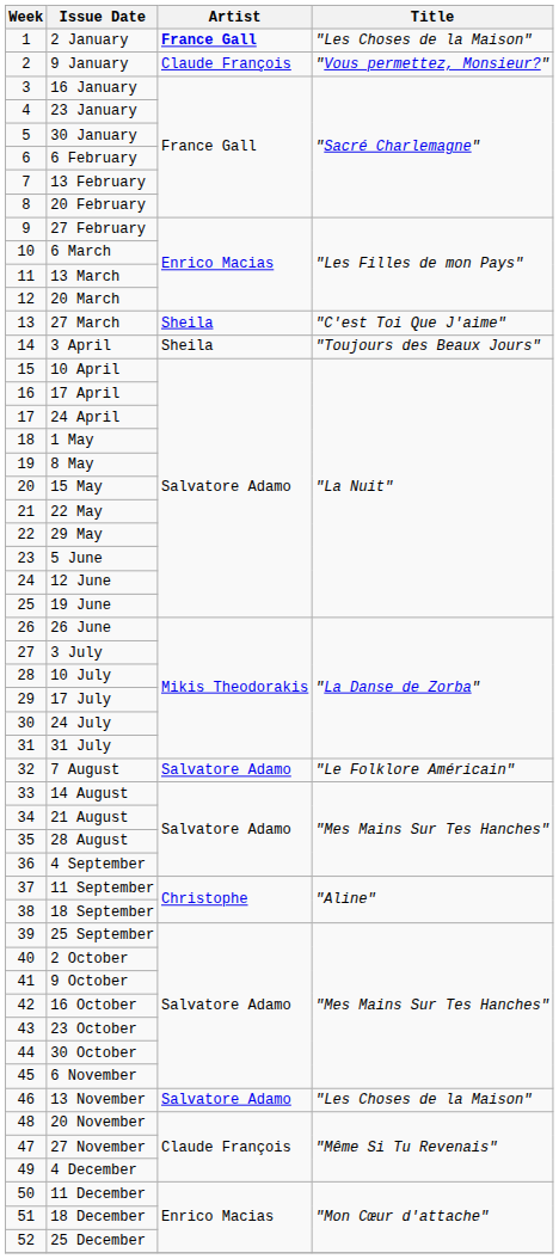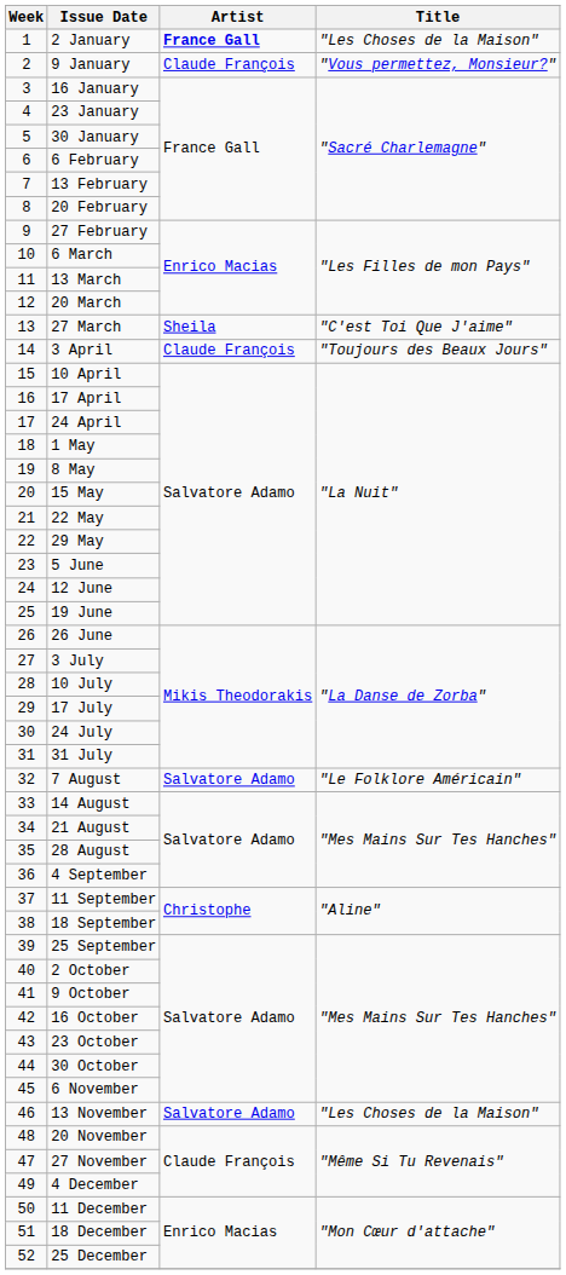 <table class="wikitable">
 <tr>
 <th>Week</th>
 <th>Issue Date</th>
 <th>Artist</th>
 <th>Title</th>
 </tr>
 <tr>
 <td style="text-align: center;">1</td>
 <td>2 January</td>
 <td><strong><a href='#'>France Gall</a></strong></td>
 <td><em>"Les Choses de la Maison"</em></td>
 </tr>
 <tr>
 <td style="text-align: center;">2</td>
 <td>9 January</td>
 <td><a href='#'>Claude François</a></td>
 <td><em>"<a href='#'>Vous permettez, Monsieur?</a>"</em></td>
 </tr>
 <tr>
 <td style="text-align: center;">3</td>
 <td>16 January</td>
 <td rowspan="6">France Gall</td>
 <td rowspan="6"><em>"<a href='#'>Sacré Charlemagne</a>"</em></td>
 </tr>
 <tr>
 <td style="text-align: center;">4</td>
 <td>23 January</td>
 </tr>
 <tr>
 <td style="text-align: center;">5</td>
 <td>30 January</td>
 </tr>
 <tr>
 <td style="text-align: center;">6</td>
 <td>6 February</td>
 </tr>
 <tr>
 <td style="text-align: center;">7</td>
 <td>13 February</td>
 </tr>
 <tr>
 <td style="text-align: center;">8</td>
 <td>20 February</td>
 </tr>
 <tr>
 <td style="text-align: center;">9</td>
 <td>27 February</td>
 <td rowspan="4"><a href='#'>Enrico Macias</a></td>
 <td rowspan="4"><em>"Les Filles de mon Pays"</em></td>
 </tr>
 <tr>
 <td style="text-align: center;">10</td>
 <td>6 March</td>
 </tr>
 <tr>
 <td style="text-align: center;">11</td>
 <td>13 March</td>
 </tr>
 <tr>
 <td style="text-align: center;">12</td>
 <td>20 March</td>
 </tr>
 <tr>
 <td style="text-align: center;">13</td>
 <td>27 March</td>
 <td><a href='#'>Sheila</a></td>
 <td><em>"C'est Toi Que J'aime"</em></td>
 </tr>
 <tr>
 <td style="text-align: center;">14</td>
 <td>3 April</td>
-<td>Sheila</td>
+<td><a href='#'>Claude François</a></td>
 <td><em>"Toujours des Beaux Jours"</em></td>
 </tr>
 <tr>
 <td style="text-align: center;">15</td>
 <td>10 April</td>
 <td rowspan="11">Salvatore Adamo</td>
 <td rowspan="11"><em>"La Nuit"</em></td>
 </tr>
 <tr>
 <td style="text-align: center;">16</td>
 <td>17 April</td>
 </tr>
 <tr>
 <td style="text-align: center;">17</td>
 <td>24 April</td>
 </tr>
 <tr>
 <td style="text-align: center;">18</td>
 <td>1 May</td>
 </tr>
 <tr>
 <td style="text-align: center;">19</td>
 <td>8 May</td>
 </tr>
 <tr>
 <td style="text-align: center;">20</td>
 <td>15 May</td>
 </tr>
 <tr>
 <td style="text-align: center;">21</td>
 <td>22 May</td>
 </tr>
 <tr>
 <td style="text-align: center;">22</td>
 <td>29 May</td>
 </tr>
 <tr>
 <td style="text-align: center;">23</td>
 <td>5 June</td>
 </tr>
 <tr>
 <td style="text-align: center;">24</td>
 <td>12 June</td>
 </tr>
 <tr>
 <td style="text-align: center;">25</td>
 <td>19 June</td>
 </tr>
 <tr>
 <td style="text-align: center;">26</td>
 <td>26 June</td>
 <td rowspan="6"><a href='#'>Mikis Theodorakis</a></td>
 <td rowspan="6"><em>"<a href='#'>La Danse de Zorba</a>"</em></td>
 </tr>
 <tr>
 <td style="text-align: center;">27</td>
 <td>3 July</td>
 </tr>
 <tr>
 <td style="text-align: center;">28</td>
 <td>10 July</td>
 </tr>
 <tr>
 <td style="text-align: center;">29</td>
 <td>17 July</td>
 </tr>
 <tr>
 <td style="text-align: center;">30</td>
 <td>24 July</td>
 </tr>
 <tr>
 <td style="text-align: center;">31</td>
 <td>31 July</td>
 </tr>
 <tr>
 <td style="text-align: center;">32</td>
 <td>7 August</td>
 <td><a href='#'>Salvatore Adamo</a></td>
 <td><em>"Le Folklore Américain"</em></td>
 </tr>
 <tr>
 <td style="text-align: center;">33</td>
 <td>14 August</td>
 <td rowspan="4">Salvatore Adamo</td>
 <td rowspan="4"><em>"Mes Mains Sur Tes Hanches"</em></td>
 </tr>
 <tr>
 <td style="text-align: center;">34</td>
 <td>21 August</td>
 </tr>
 <tr>
 <td style="text-align: center;">35</td>
 <td>28 August</td>
 </tr>
 <tr>
 <td style="text-align: center;">36</td>
 <td>4 September</td>
 </tr>
 <tr>
 <td style="text-align: center;">37</td>
 <td>11 September</td>
 <td rowspan="2"><a href='#'>Christophe</a></td>
 <td rowspan="2"><em>"Aline"</em></td>
 </tr>
 <tr>
 <td style="text-align: center;">38</td>
 <td>18 September</td>
 </tr>
 <tr>
 <td style="text-align: center;">39</td>
 <td>25 September</td>
 <td rowspan="7">Salvatore Adamo</td>
 <td rowspan="7"><em>"Mes Mains Sur Tes Hanches"</em></td>
 </tr>
 <tr>
 <td style="text-align: center;">40</td>
 <td>2 October</td>
 </tr>
 <tr>
 <td style="text-align: center;">41</td>
 <td>9 October</td>
 </tr>
 <tr>
 <td style="text-align: center;">42</td>
 <td>16 October</td>
 </tr>
 <tr>
 <td style="text-align: center;">43</td>
 <td>23 October</td>
 </tr>
 <tr>
 <td style="text-align: center;">44</td>
 <td>30 October</td>
 </tr>
 <tr>
 <td style="text-align: center;">45</td>
 <td>6 November</td>
 </tr>
 <tr>
 <td style="text-align: center;">46</td>
 <td>13 November</td>
 <td><a href='#'>Salvatore Adamo</a></td>
 <td><em>"Les Choses de la Maison"</em></td>
 </tr>
 <tr>
 <td style="text-align: center;">48</td>
 <td>20 November</td>
 <td rowspan="3">Claude François</td>
 <td rowspan="3"><em>"Même Si Tu Revenais"</em></td>
 </tr>
 <tr>
 <td style="text-align: center;">47</td>
 <td>27 November</td>
 </tr>
 <tr>
 <td style="text-align: center;">49</td>
 <td>4 December</td>
 </tr>
 <tr>
 <td style="text-align: center;">50</td>
 <td>11 December</td>
 <td rowspan="3">Enrico Macias</td>
 <td rowspan="3"><em>"Mon Cœur d'attache"</em></td>
 </tr>
 <tr>
 <td style="text-align: center;">51</td>
 <td>18 December</td>
 </tr>
 <tr>
 <td style="text-align: center;">52</td>
 <td>25 December</td>
 </tr>
 <tr>
 </tr>
 </table>
